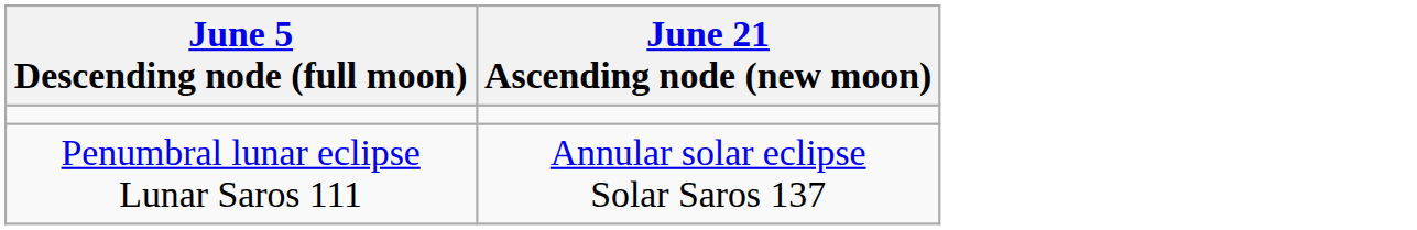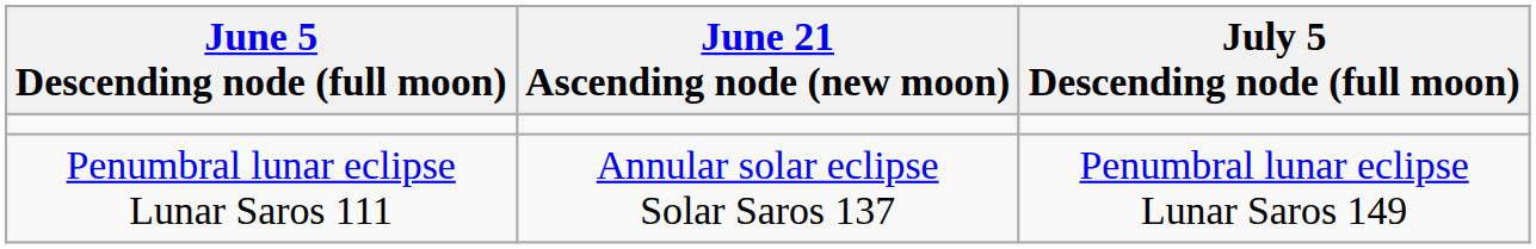 <table class="wikitable">
 <tr>
 <th><a href='#'>June 5</a><br>Descending node (full moon)<br></th>
 <th><a href='#'>June 21</a><br>Ascending node (new moon)<br></th>
+<th>July 5<br>Descending node (full moon)<br></th>
 </tr>
 <tr>
+<td></td>
 <td></td>
 <td></td>
 </tr>
 <tr align=center>
 <td><a href='#'>Penumbral lunar eclipse</a><br>Lunar Saros 111</td>
 <td><a href='#'>Annular solar eclipse</a><br>Solar Saros 137</td>
+<td><a href='#'>Penumbral lunar eclipse</a><br>Lunar Saros 149</td>
 </tr>
 </table>
